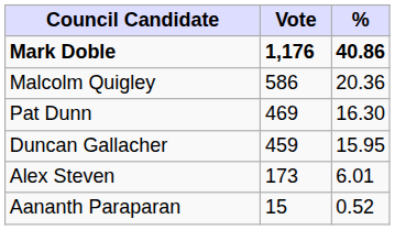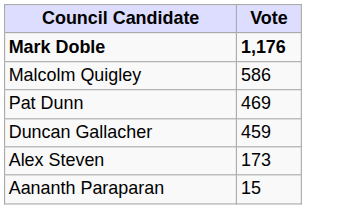 <table class="wikitable">
 <tr>
 <th style="background:#ddf; width:200px;">Council Candidate</th>
 <th style="background:#ddf; width:50px;">Vote</th>
-<th style="background:#ddf; width:30px;">%</th>
 </tr>
 <tr>
 <td><strong>Mark Doble</strong></td>
 <td><strong>1,176</strong></td>
-<td><strong>40.86</strong></td>
 </tr>
 <tr>
 <td>Malcolm Quigley</td>
 <td>586</td>
-<td>20.36</td>
 </tr>
 <tr>
 <td>Pat Dunn</td>
 <td>469</td>
-<td>16.30</td>
 </tr>
 <tr>
 <td>Duncan Gallacher</td>
 <td>459</td>
-<td>15.95</td>
 </tr>
 <tr>
 <td>Alex Steven</td>
 <td>173</td>
-<td>6.01</td>
 </tr>
 <tr>
 <td>Aananth Paraparan</td>
 <td>15</td>
-<td>0.52</td>
 </tr>
 </table>
